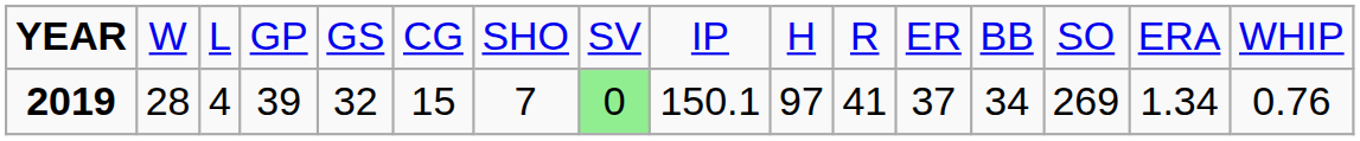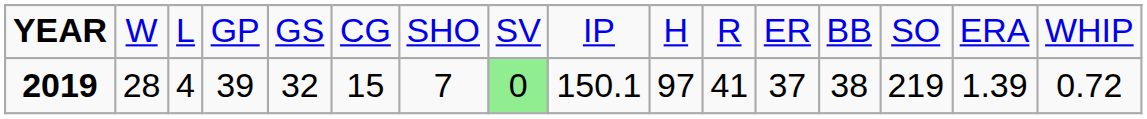 <table class="wikitable">
 <tr align=center>
 <td><strong>YEAR</strong></td>
 <td><a href='#'>W</a></td>
 <td><a href='#'>L</a></td>
 <td><a href='#'>GP</a></td>
 <td><a href='#'>GS</a></td>
 <td><a href='#'>CG</a></td>
 <td><a href='#'>SHO</a></td>
 <td><a href='#'>SV</a></td>
 <td><a href='#'>IP</a></td>
 <td><a href='#'>H</a></td>
 <td><a href='#'>R</a></td>
 <td><a href='#'>ER</a></td>
 <td><a href='#'>BB</a></td>
 <td><a href='#'>SO</a></td>
 <td><a href='#'>ERA</a></td>
 <td><a href='#'>WHIP</a></td>
 </tr>
 <tr align=center>
 <td><strong>2019</strong></td>
 <td>28</td>
 <td>4</td>
 <td>39</td>
 <td>32</td>
 <td>15</td>
 <td>7</td>
 <td style="background: lightgreen;">0</td>
 <td>150.1</td>
 <td>97</td>
 <td>41</td>
 <td>37</td>
-<td>34</td>
-<td>269</td>
-<td>1.34</td>
-<td>0.76</td>
+<td>38</td>
+<td>219</td>
+<td>1.39</td>
+<td>0.72</td>
 </tr>
 </table>
